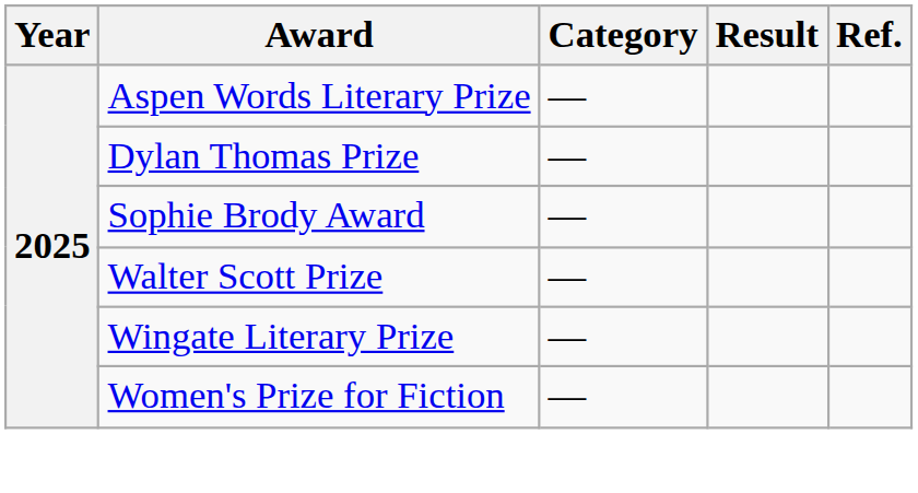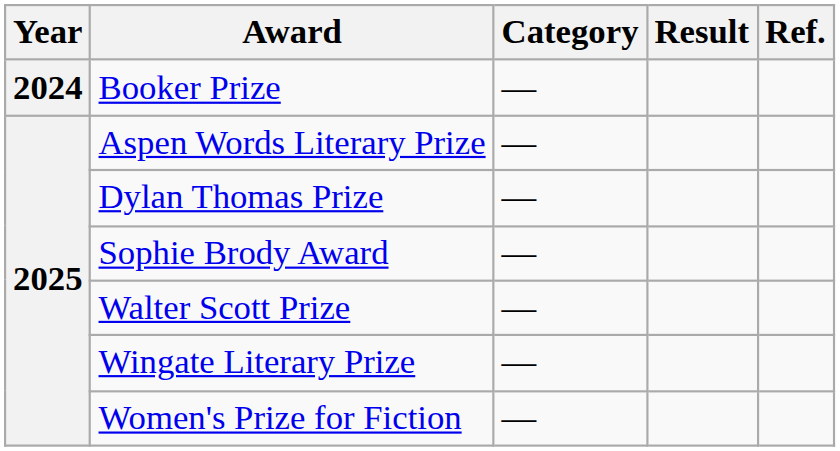 <table class="wikitable sortable">
 <tr>
 <th>Year</th>
 <th>Award</th>
 <th>Category</th>
 <th>Result</th>
 <th>Ref.</th>
+</tr>
+<tr>
+<th>2024</th>
+<td><a href='#'>Booker Prize</a></td>
+<td>—</td>
+<td></td>
+<td></td>
 </tr>
 <tr>
 <th rowspan="6">2025</th>
 <td><a href='#'>Aspen Words Literary Prize</a></td>
 <td>—</td>
 <td></td>
 <td></td>
 </tr>
 <tr>
 <td><a href='#'>Dylan Thomas Prize</a></td>
 <td>—</td>
 <td></td>
 <td></td>
 </tr>
 <tr>
 <td><a href='#'>Sophie Brody Award</a></td>
 <td>—</td>
 <td></td>
 <td></td>
 </tr>
 <tr>
 <td><a href='#'>Walter Scott Prize</a></td>
 <td>—</td>
 <td></td>
 <td></td>
 </tr>
 <tr>
 <td><a href='#'>Wingate Literary Prize</a></td>
 <td>—</td>
 <td></td>
 <td></td>
 </tr>
 <tr>
 <td><a href='#'>Women's Prize for Fiction</a></td>
 <td>—</td>
 <td></td>
 <td></td>
 </tr>
 </table>
